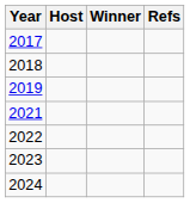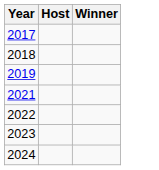 <table class="wikitable">
 <tr>
 <th>Year</th>
 <th>Host</th>
 <th>Winner</th>
-<th>Refs</th>
 </tr>
 <tr>
 <td><a href='#'>2017</a></td>
 <td></td>
 <td></td>
-<td align="center"></td>
 </tr>
 <tr>
 <td>2018</td>
 <td></td>
 <td></td>
-<td align="center"></td>
 </tr>
 <tr>
 <td><a href='#'>2019</a></td>
 <td></td>
 <td></td>
-<td align="center"></td>
 </tr>
 <tr>
 <td><a href='#'>2021</a></td>
 <td></td>
 <td></td>
-<td align="center"></td>
 </tr>
 <tr>
 <td>2022</td>
 <td></td>
 <td></td>
-<td align="center"></td>
 </tr>
 <tr>
 <td>2023</td>
 <td></td>
 <td></td>
-<td align="center"></td>
 </tr>
 <tr>
 <td>2024</td>
 <td></td>
 <td></td>
-<td align="center"></td>
 </tr>
 </table>
